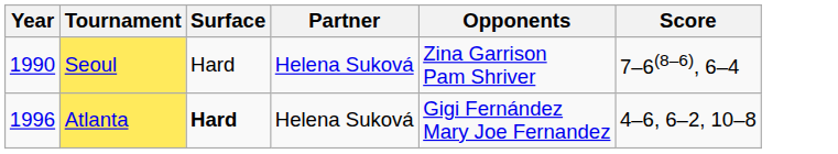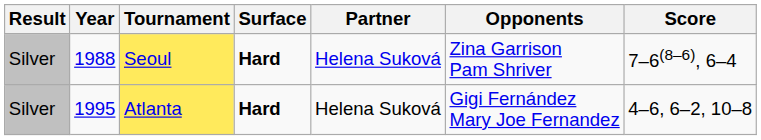 <table class="wikitable sortable" style="font-size:100%">
 <tr>
+<th>Result</th>
 <th>Year</th>
 <th>Tournament</th>
 <th>Surface</th>
 <th>Partner</th>
 <th>Opponents</th>
 <th class=unsortable>Score</th>
 </tr>
 <tr>
-<td><a href='#'>1990</a></td>
+<td bgcolor=silver>Silver</td>
+<td><a href='#'>1988</a></td>
 <td style="background:#ffea5c;"><a href='#'>Seoul</a></td>
-<td>Hard</td>
+<td><strong>Hard</strong></td>
 <td> <a href='#'>Helena Suková</a></td>
 <td> <a href='#'>Zina Garrison</a><br> <a href='#'>Pam Shriver</a></td>
 <td>7–6<sup>(8–6)</sup>, 6–4</td>
 </tr>
 <tr>
-<td><a href='#'>1996</a></td>
+<td bgcolor=silver>Silver</td>
+<td><a href='#'>1995</a></td>
 <td style="background:#ffea5c;"><a href='#'>Atlanta</a></td>
 <td><strong>Hard</strong></td>
 <td> Helena Suková</td>
 <td> <a href='#'>Gigi Fernández</a><br> <a href='#'>Mary Joe Fernandez</a></td>
 <td>4–6, 6–2, 10–8</td>
 </tr>
 </table>
